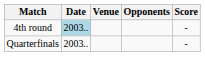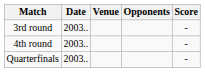 <table class="wikitable" style="text-align:center;">
 <tr>
 <th>Match</th>
 <th>Date</th>
 <th>Venue</th>
 <th>Opponents</th>
 <th>Score</th>
 </tr>
 <tr>
+<td>3rd round</td>
+<td>2003..</td>
+<td></td>
+<td></td>
+<td>-</td>
+</tr>
+<tr>
 <td>4th round</td>
-<td style="background: lightblue;">2003..</td>
+<td>2003..</td>
 <td></td>
 <td></td>
 <td>-</td>
 </tr>
 <tr>
 <td>Quarterfinals</td>
 <td>2003..</td>
 <td></td>
 <td></td>
 <td>-</td>
 </tr>
 </table>
